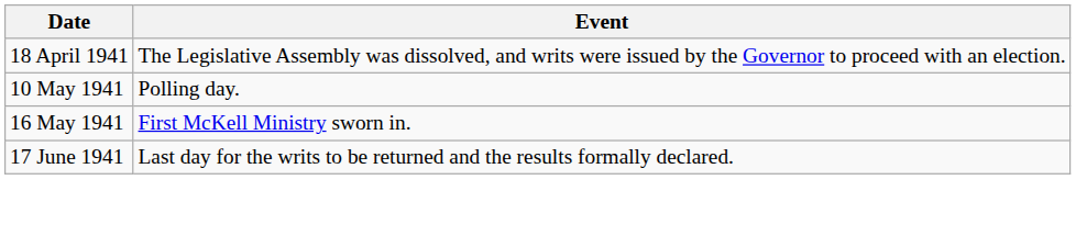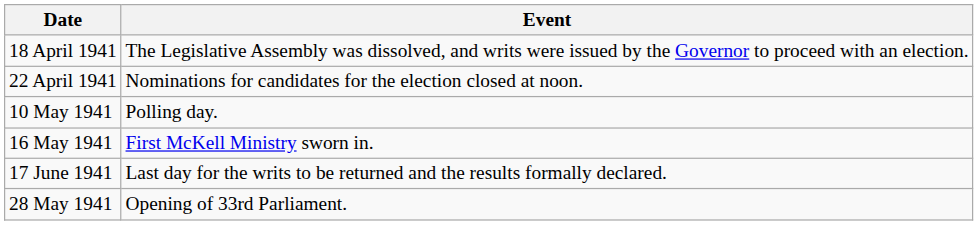 <table class="wikitable">
 <tr>
 <th>Date</th>
 <th>Event</th>
 </tr>
 <tr>
 <td>18 April 1941</td>
 <td>The Legislative Assembly was dissolved, and writs were issued by the <a href='#'>Governor</a> to proceed with an election.</td>
+</tr>
+<tr>
+<td>22 April 1941</td>
+<td>Nominations for candidates for the election closed at noon.</td>
 </tr>
 <tr>
 <td>10 May 1941</td>
 <td>Polling day.</td>
 </tr>
 <tr>
 <td>16 May 1941</td>
 <td><a href='#'>First McKell Ministry</a> sworn in.</td>
 </tr>
 <tr>
 <td>17 June 1941</td>
 <td>Last day for the writs to be returned and the results formally declared.</td>
 </tr>
+<tr>
+<td>28 May 1941</td>
+<td>Opening of 33rd Parliament.</td>
+</tr>
 </table>
